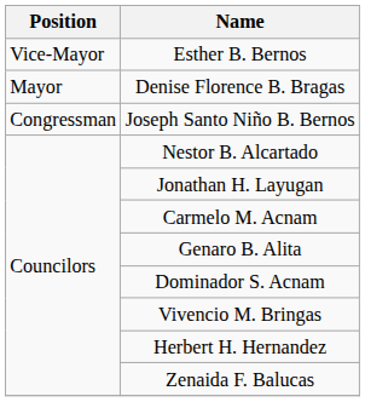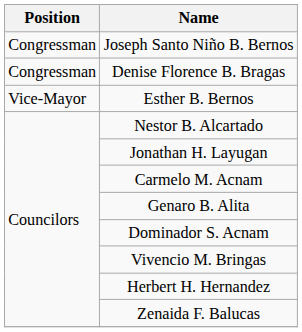 <table class="wikitable" style="line-height:1.20em; font-size:100%;">
 <tr>
 <th>Position</th>
 <th>Name</th>
 </tr>
 <tr>
-<td>Vice-Mayor</td>
-<td style="text-align:center;">Esther B. Bernos</td>
+<td>Congressman</td>
+<td style="text-align:center;">Joseph Santo Niño B. Bernos</td>
 </tr>
 <tr>
-<td>Mayor</td>
+<td>Congressman</td>
 <td style="text-align:center;">Denise Florence B. Bragas</td>
 </tr>
 <tr>
-<td>Congressman</td>
-<td style="text-align:center;">Joseph Santo Niño B. Bernos</td>
+<td>Vice-Mayor</td>
+<td style="text-align:center;">Esther B. Bernos</td>
 </tr>
 <tr>
 <td rowspan=8>Councilors</td>
 <td style="text-align:center;">Nestor B. Alcartado</td>
 </tr>
 <tr>
 <td style="text-align:center;">Jonathan H. Layugan</td>
 </tr>
 <tr>
 <td style="text-align:center;">Carmelo M. Acnam</td>
 </tr>
 <tr>
 <td style="text-align:center;">Genaro B. Alita</td>
 </tr>
 <tr>
 <td style="text-align:center;">Dominador S. Acnam</td>
 </tr>
 <tr>
 <td style="text-align:center;">Vivencio M. Bringas</td>
 </tr>
 <tr>
 <td style="text-align:center;">Herbert H. Hernandez</td>
 </tr>
 <tr>
 <td style="text-align:center;">Zenaida F. Balucas</td>
 </tr>
 <tr>
 </tr>
 </table>
